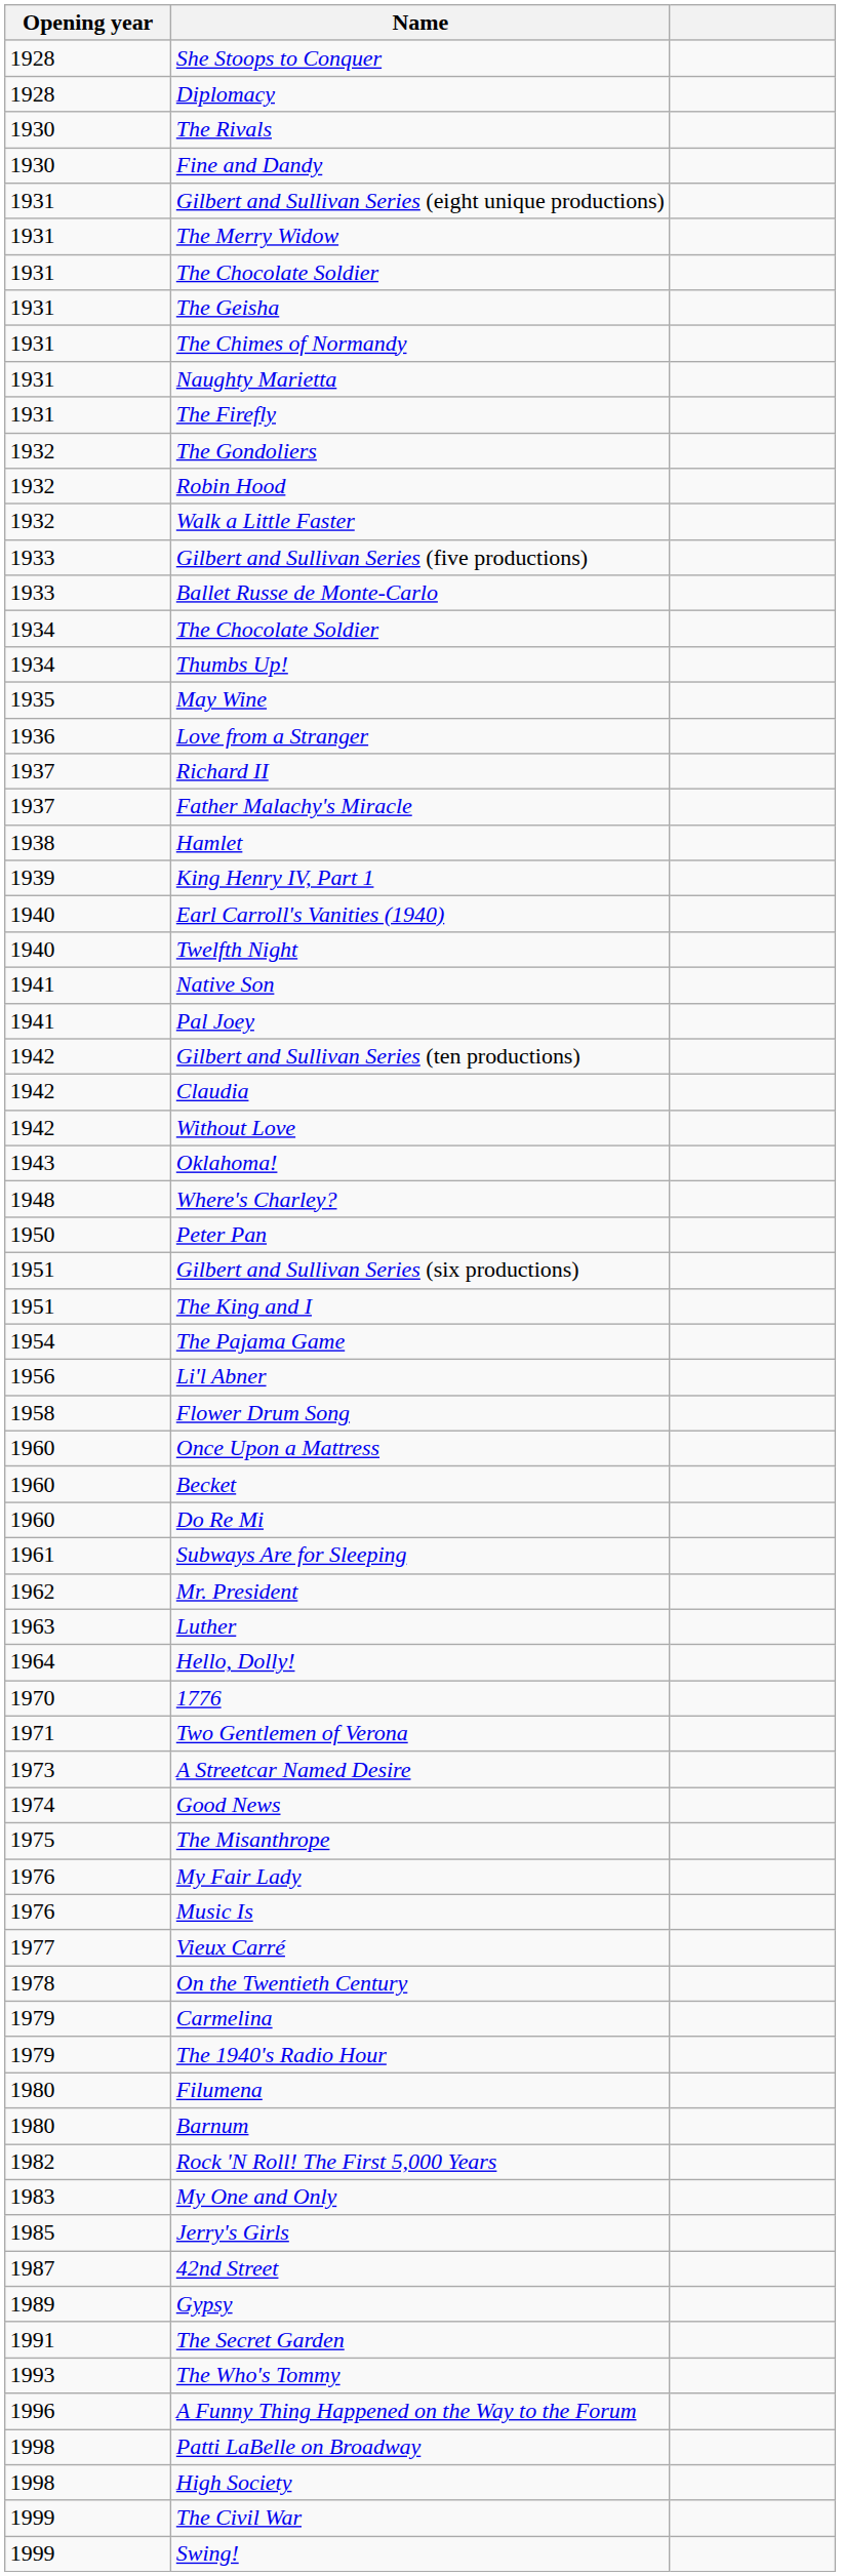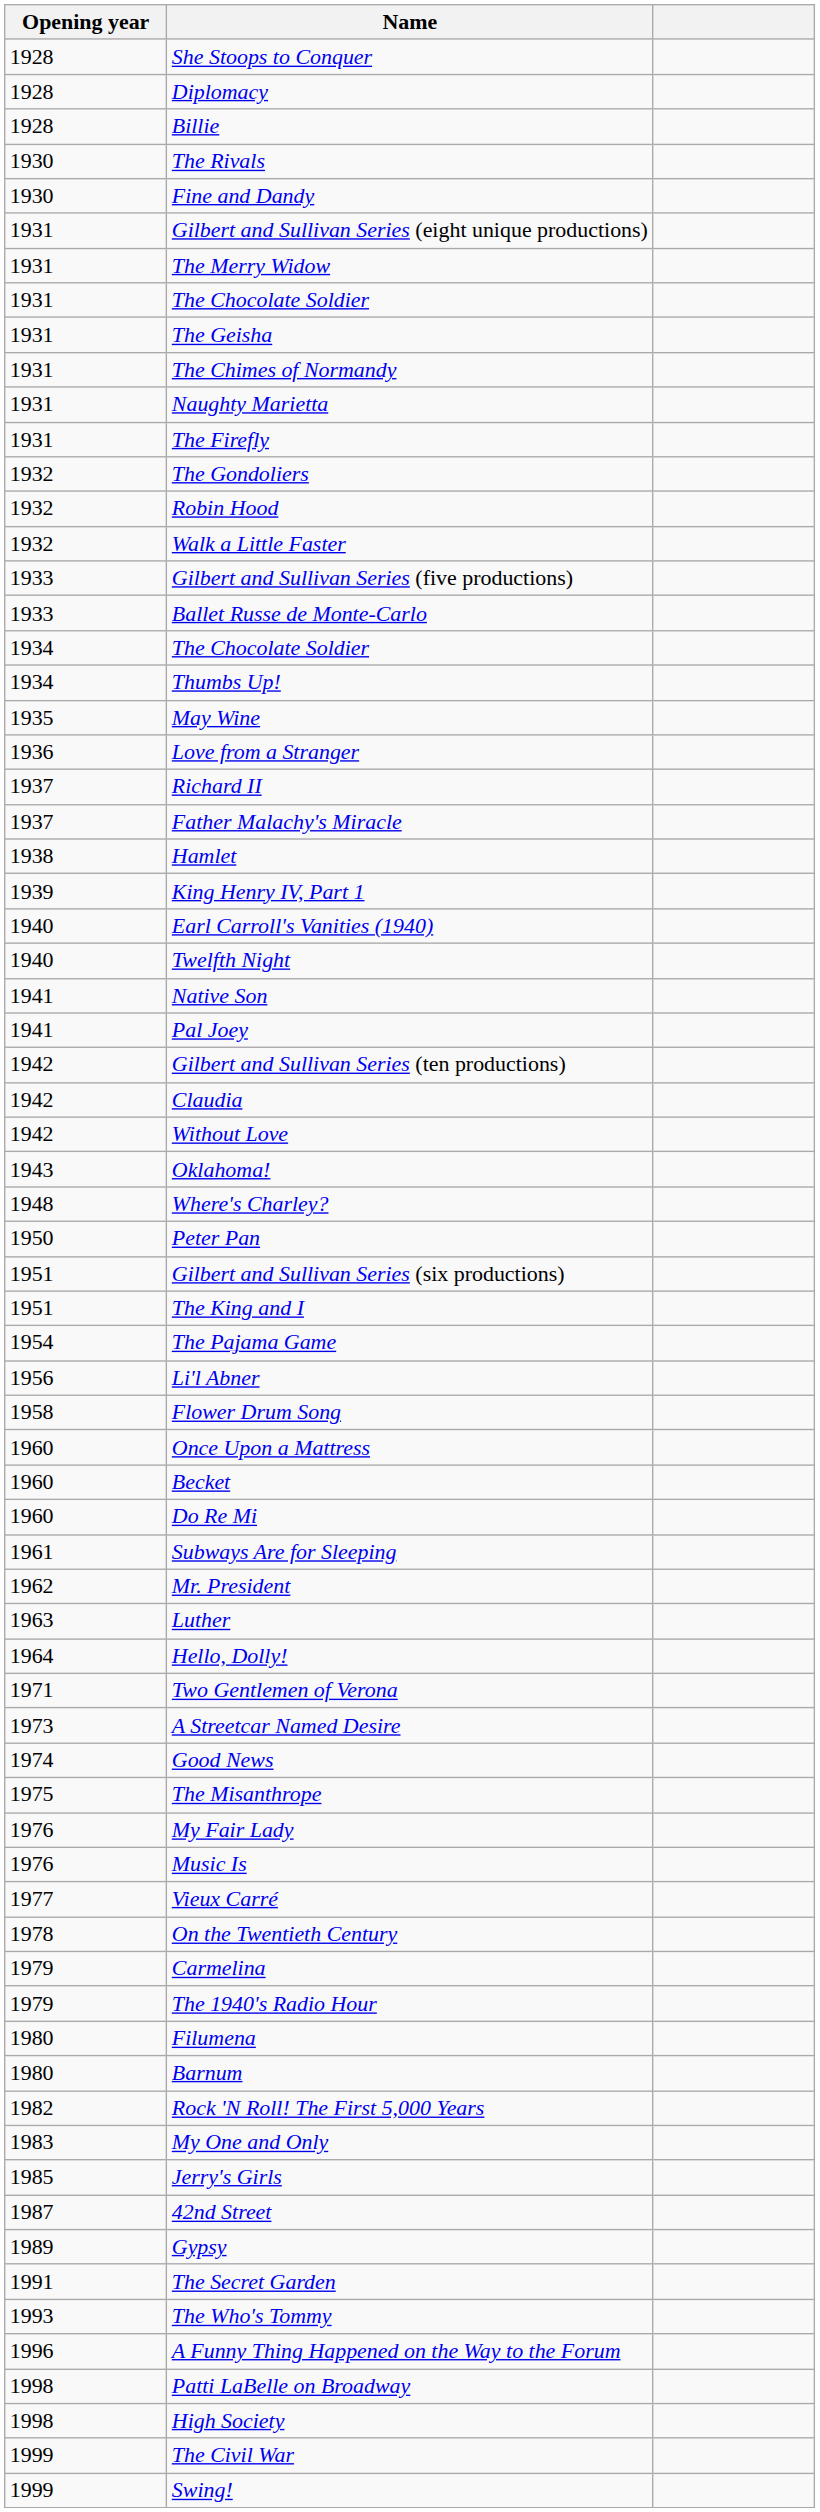 <table class="wikitable sortable collapsible">
 <tr>
 <th width=20% scope="col">Opening year</th>
 <th width=60% scope="col">Name</th>
 <th width=20% scope="col" class="unsortable"></th>
 </tr>
 <tr>
 <td>1928</td>
 <td><em><a href='#'>She Stoops to Conquer</a></em></td>
 <td></td>
 </tr>
 <tr>
 <td>1928</td>
 <td><em><a href='#'>Diplomacy</a></em></td>
+<td></td>
+</tr>
+<tr>
+<td>1928</td>
+<td><em><a href='#'>Billie</a></em></td>
 <td></td>
 </tr>
 <tr>
 <td>1930</td>
 <td><em><a href='#'>The Rivals</a></em></td>
 <td></td>
 </tr>
 <tr>
 <td>1930</td>
 <td><em><a href='#'>Fine and Dandy</a></em></td>
 <td></td>
 </tr>
 <tr>
 <td>1931</td>
 <td><em><a href='#'>Gilbert and Sullivan Series</a></em> (eight unique productions)</td>
 <td></td>
 </tr>
 <tr>
 <td>1931</td>
 <td><em><a href='#'>The Merry Widow</a></em></td>
 <td></td>
 </tr>
 <tr>
 <td>1931</td>
 <td><em><a href='#'>The Chocolate Soldier</a></em></td>
 <td></td>
 </tr>
 <tr>
 <td>1931</td>
 <td><em><a href='#'>The Geisha</a></em></td>
 <td></td>
 </tr>
 <tr>
 <td>1931</td>
 <td><em><a href='#'>The Chimes of Normandy</a></em></td>
 <td></td>
 </tr>
 <tr>
 <td>1931</td>
 <td><em><a href='#'>Naughty Marietta</a></em></td>
 <td></td>
 </tr>
 <tr>
 <td>1931</td>
 <td><em><a href='#'>The Firefly</a></em></td>
 <td></td>
 </tr>
 <tr>
 <td>1932</td>
 <td><em><a href='#'>The Gondoliers</a></em></td>
 <td></td>
 </tr>
 <tr>
 <td>1932</td>
 <td><em><a href='#'>Robin Hood</a></em></td>
 <td></td>
 </tr>
 <tr>
 <td>1932</td>
 <td><em><a href='#'>Walk a Little Faster</a></em></td>
 <td></td>
 </tr>
 <tr>
 <td>1933</td>
 <td><em><a href='#'>Gilbert and Sullivan Series</a></em> (five productions)</td>
 <td></td>
 </tr>
 <tr>
 <td>1933</td>
 <td><em><a href='#'>Ballet Russe de Monte-Carlo</a></em></td>
 <td></td>
 </tr>
 <tr>
 <td>1934</td>
 <td><em><a href='#'>The Chocolate Soldier</a></em></td>
 <td></td>
 </tr>
 <tr>
 <td>1934</td>
 <td><em><a href='#'>Thumbs Up!</a></em></td>
 <td></td>
 </tr>
 <tr>
 <td>1935</td>
 <td><em><a href='#'>May Wine</a></em></td>
 <td></td>
 </tr>
 <tr>
 <td>1936</td>
 <td><em><a href='#'>Love from a Stranger</a></em></td>
 <td></td>
 </tr>
 <tr>
 <td>1937</td>
 <td><em><a href='#'>Richard II</a></em></td>
 <td></td>
 </tr>
 <tr>
 <td>1937</td>
 <td><em><a href='#'>Father Malachy's Miracle</a></em></td>
 <td></td>
 </tr>
 <tr>
 <td>1938</td>
 <td><em><a href='#'>Hamlet</a></em></td>
 <td></td>
 </tr>
 <tr>
 <td>1939</td>
 <td><em><a href='#'>King Henry IV, Part 1</a></em></td>
 <td></td>
 </tr>
 <tr>
 <td>1940</td>
 <td><em><a href='#'>Earl Carroll's Vanities (1940)</a></em></td>
 <td></td>
 </tr>
 <tr>
 <td>1940</td>
 <td><em><a href='#'>Twelfth Night</a></em></td>
 <td></td>
 </tr>
 <tr>
 <td>1941</td>
 <td><em><a href='#'>Native Son</a></em></td>
 <td></td>
 </tr>
 <tr>
 <td>1941</td>
 <td><em><a href='#'>Pal Joey</a></em></td>
 <td></td>
 </tr>
 <tr>
 <td>1942</td>
 <td><em><a href='#'>Gilbert and Sullivan Series</a></em> (ten productions)</td>
 <td></td>
 </tr>
 <tr>
 <td>1942</td>
 <td><em><a href='#'>Claudia</a></em></td>
 <td></td>
 </tr>
 <tr>
 <td>1942</td>
 <td><em><a href='#'>Without Love</a></em></td>
 <td></td>
 </tr>
 <tr>
 <td>1943</td>
 <td><em><a href='#'>Oklahoma!</a></em></td>
 <td></td>
 </tr>
 <tr>
 <td>1948</td>
 <td><em><a href='#'>Where's Charley?</a></em></td>
 <td></td>
 </tr>
 <tr>
 <td>1950</td>
 <td><em><a href='#'>Peter Pan</a></em></td>
 <td></td>
 </tr>
 <tr>
 <td>1951</td>
 <td><em><a href='#'>Gilbert and Sullivan Series</a></em> (six productions)</td>
 <td></td>
 </tr>
 <tr>
 <td>1951</td>
 <td><em><a href='#'>The King and I</a></em></td>
 <td></td>
 </tr>
 <tr>
 <td>1954</td>
 <td><em><a href='#'>The Pajama Game</a></em></td>
 <td></td>
 </tr>
 <tr>
 <td>1956</td>
 <td><em><a href='#'>Li'l Abner</a></em></td>
 <td></td>
 </tr>
 <tr>
 <td>1958</td>
 <td><em><a href='#'>Flower Drum Song</a></em></td>
 <td></td>
 </tr>
 <tr>
 <td>1960</td>
 <td><em><a href='#'>Once Upon a Mattress</a></em></td>
 <td></td>
 </tr>
 <tr>
 <td>1960</td>
 <td><em><a href='#'>Becket</a></em></td>
 <td></td>
 </tr>
 <tr>
 <td>1960</td>
 <td><em><a href='#'>Do Re Mi</a></em></td>
 <td></td>
 </tr>
 <tr>
 <td>1961</td>
 <td><em><a href='#'>Subways Are for Sleeping</a></em></td>
 <td></td>
 </tr>
 <tr>
 <td>1962</td>
 <td><em><a href='#'>Mr. President</a></em></td>
 <td></td>
 </tr>
 <tr>
 <td>1963</td>
 <td><em><a href='#'>Luther</a></em></td>
 <td></td>
 </tr>
 <tr>
 <td>1964</td>
 <td><em><a href='#'>Hello, Dolly!</a></em></td>
 <td></td>
 </tr>
 <tr>
-<td>1970</td>
-<td><em><a href='#'>1776</a></em></td>
-<td></td>
-</tr>
-<tr>
 <td>1971</td>
 <td><em><a href='#'>Two Gentlemen of Verona</a></em></td>
 <td></td>
 </tr>
 <tr>
 <td>1973</td>
 <td><em><a href='#'>A Streetcar Named Desire</a></em></td>
 <td></td>
 </tr>
 <tr>
 <td>1974</td>
 <td><em><a href='#'>Good News</a></em></td>
 <td></td>
 </tr>
 <tr>
 <td>1975</td>
 <td><em><a href='#'>The Misanthrope</a></em></td>
 <td></td>
 </tr>
 <tr>
 <td>1976</td>
 <td><em><a href='#'>My Fair Lady</a></em></td>
 <td></td>
 </tr>
 <tr>
 <td>1976</td>
 <td><em><a href='#'>Music Is</a></em></td>
 <td></td>
 </tr>
 <tr>
 <td>1977</td>
 <td><em><a href='#'>Vieux Carré</a></em></td>
 <td></td>
 </tr>
 <tr>
 <td>1978</td>
 <td><em><a href='#'>On the Twentieth Century</a></em></td>
 <td></td>
 </tr>
 <tr>
 <td>1979</td>
 <td><em><a href='#'>Carmelina</a></em></td>
 <td></td>
 </tr>
 <tr>
 <td>1979</td>
 <td><em><a href='#'>The 1940's Radio Hour</a></em></td>
 <td></td>
 </tr>
 <tr>
 <td>1980</td>
 <td><em><a href='#'>Filumena</a></em></td>
 <td></td>
 </tr>
 <tr>
 <td>1980</td>
 <td><em><a href='#'>Barnum</a></em></td>
 <td></td>
 </tr>
 <tr>
 <td>1982</td>
 <td><em><a href='#'>Rock 'N Roll! The First 5,000 Years</a></em></td>
 <td></td>
 </tr>
 <tr>
 <td>1983</td>
 <td><em><a href='#'>My One and Only</a></em></td>
 <td></td>
 </tr>
 <tr>
 <td>1985</td>
 <td><em><a href='#'>Jerry's Girls</a></em></td>
 <td></td>
 </tr>
 <tr>
 <td>1987</td>
 <td><em><a href='#'>42nd Street</a></em></td>
 <td></td>
 </tr>
 <tr>
 <td>1989</td>
 <td><em><a href='#'>Gypsy</a></em></td>
 <td></td>
 </tr>
 <tr>
 <td>1991</td>
 <td><em><a href='#'>The Secret Garden</a></em></td>
 <td></td>
 </tr>
 <tr>
 <td>1993</td>
 <td><em><a href='#'>The Who's Tommy</a></em></td>
 <td></td>
 </tr>
 <tr>
 <td>1996</td>
 <td><em><a href='#'>A Funny Thing Happened on the Way to the Forum</a></em></td>
 <td></td>
 </tr>
 <tr>
 <td>1998</td>
 <td><em><a href='#'>Patti LaBelle on Broadway</a></em></td>
 <td></td>
 </tr>
 <tr>
 <td>1998</td>
 <td><em><a href='#'>High Society</a></em></td>
 <td></td>
 </tr>
 <tr>
 <td>1999</td>
 <td><em><a href='#'>The Civil War</a></em></td>
 <td></td>
 </tr>
 <tr>
 <td>1999</td>
 <td><em><a href='#'>Swing!</a></em></td>
 <td></td>
 </tr>
 </table>
